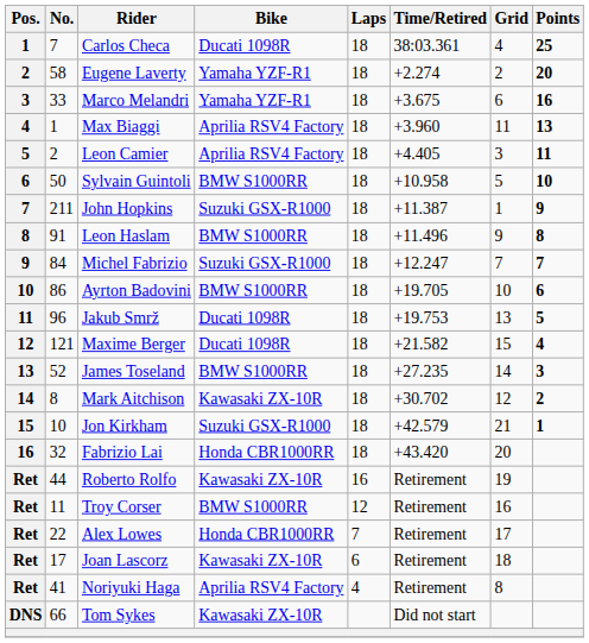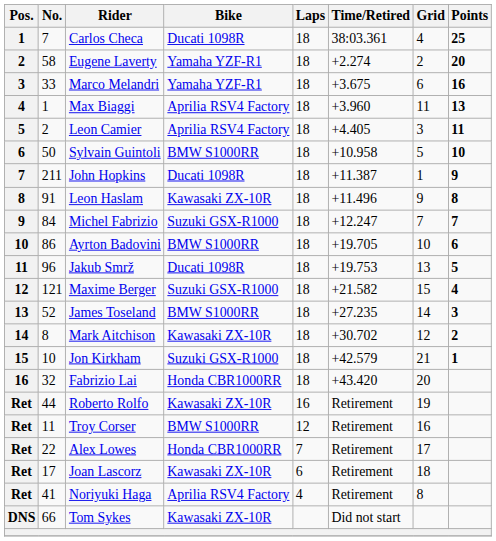 <table class="wikitable" style="font-size: 95%;">
 <tr>
 <th>Pos.</th>
 <th>No.</th>
 <th>Rider</th>
 <th>Bike</th>
 <th>Laps</th>
 <th>Time/Retired</th>
 <th>Grid</th>
 <th>Points</th>
 </tr>
 <tr>
 <th>1</th>
 <td>7</td>
 <td> <a href='#'>Carlos Checa</a></td>
 <td><a href='#'>Ducati 1098R</a></td>
 <td>18</td>
 <td>38:03.361</td>
 <td>4</td>
 <td><strong>25</strong></td>
 </tr>
 <tr>
 <th>2</th>
 <td>58</td>
 <td> <a href='#'>Eugene Laverty</a></td>
 <td><a href='#'>Yamaha YZF-R1</a></td>
 <td>18</td>
 <td>+2.274</td>
 <td>2</td>
 <td><strong>20</strong></td>
 </tr>
 <tr>
 <th>3</th>
 <td>33</td>
 <td> <a href='#'>Marco Melandri</a></td>
 <td><a href='#'>Yamaha YZF-R1</a></td>
 <td>18</td>
 <td>+3.675</td>
 <td>6</td>
 <td><strong>16</strong></td>
 </tr>
 <tr>
 <th>4</th>
 <td>1</td>
 <td> <a href='#'>Max Biaggi</a></td>
 <td><a href='#'>Aprilia RSV4 Factory</a></td>
 <td>18</td>
 <td>+3.960</td>
 <td>11</td>
 <td><strong>13</strong></td>
 </tr>
 <tr>
 <th>5</th>
 <td>2</td>
 <td> <a href='#'>Leon Camier</a></td>
 <td><a href='#'>Aprilia RSV4 Factory</a></td>
 <td>18</td>
 <td>+4.405</td>
 <td>3</td>
 <td><strong>11</strong></td>
 </tr>
 <tr>
 <th>6</th>
 <td>50</td>
 <td> <a href='#'>Sylvain Guintoli</a></td>
 <td><a href='#'>BMW S1000RR</a></td>
 <td>18</td>
 <td>+10.958</td>
 <td>5</td>
 <td><strong>10</strong></td>
 </tr>
 <tr>
 <th>7</th>
 <td>211</td>
 <td> <a href='#'>John Hopkins</a></td>
-<td><a href='#'>Suzuki GSX-R1000</a></td>
+<td><a href='#'>Ducati 1098R</a></td>
 <td>18</td>
 <td>+11.387</td>
 <td>1</td>
 <td><strong>9</strong></td>
 </tr>
 <tr>
 <th>8</th>
 <td>91</td>
 <td> <a href='#'>Leon Haslam</a></td>
-<td><a href='#'>BMW S1000RR</a></td>
+<td><a href='#'>Kawasaki ZX-10R</a></td>
 <td>18</td>
 <td>+11.496</td>
 <td>9</td>
 <td><strong>8</strong></td>
 </tr>
 <tr>
 <th>9</th>
 <td>84</td>
 <td> <a href='#'>Michel Fabrizio</a></td>
 <td><a href='#'>Suzuki GSX-R1000</a></td>
 <td>18</td>
 <td>+12.247</td>
 <td>7</td>
 <td><strong>7</strong></td>
 </tr>
 <tr>
 <th>10</th>
 <td>86</td>
 <td> <a href='#'>Ayrton Badovini</a></td>
 <td><a href='#'>BMW S1000RR</a></td>
 <td>18</td>
 <td>+19.705</td>
 <td>10</td>
 <td><strong>6</strong></td>
 </tr>
 <tr>
 <th>11</th>
 <td>96</td>
 <td> <a href='#'>Jakub Smrž</a></td>
 <td><a href='#'>Ducati 1098R</a></td>
 <td>18</td>
 <td>+19.753</td>
 <td>13</td>
 <td><strong>5</strong></td>
 </tr>
 <tr>
 <th>12</th>
 <td>121</td>
 <td> <a href='#'>Maxime Berger</a></td>
-<td><a href='#'>Ducati 1098R</a></td>
+<td><a href='#'>Suzuki GSX-R1000</a></td>
 <td>18</td>
 <td>+21.582</td>
 <td>15</td>
 <td><strong>4</strong></td>
 </tr>
 <tr>
 <th>13</th>
 <td>52</td>
 <td> <a href='#'>James Toseland</a></td>
 <td><a href='#'>BMW S1000RR</a></td>
 <td>18</td>
 <td>+27.235</td>
 <td>14</td>
 <td><strong>3</strong></td>
 </tr>
 <tr>
 <th>14</th>
 <td>8</td>
 <td> <a href='#'>Mark Aitchison</a></td>
 <td><a href='#'>Kawasaki ZX-10R</a></td>
 <td>18</td>
 <td>+30.702</td>
 <td>12</td>
 <td><strong>2</strong></td>
 </tr>
 <tr>
 <th>15</th>
 <td>10</td>
 <td> <a href='#'>Jon Kirkham</a></td>
 <td><a href='#'>Suzuki GSX-R1000</a></td>
 <td>18</td>
 <td>+42.579</td>
 <td>21</td>
 <td><strong>1</strong></td>
 </tr>
 <tr>
 <th>16</th>
 <td>32</td>
 <td> <a href='#'>Fabrizio Lai</a></td>
 <td><a href='#'>Honda CBR1000RR</a></td>
 <td>18</td>
 <td>+43.420</td>
 <td>20</td>
 <td></td>
 </tr>
 <tr>
 <th>Ret</th>
 <td>44</td>
 <td> <a href='#'>Roberto Rolfo</a></td>
 <td><a href='#'>Kawasaki ZX-10R</a></td>
 <td>16</td>
 <td>Retirement</td>
 <td>19</td>
 <td></td>
 </tr>
 <tr>
 <th>Ret</th>
 <td>11</td>
 <td> <a href='#'>Troy Corser</a></td>
 <td><a href='#'>BMW S1000RR</a></td>
 <td>12</td>
 <td>Retirement</td>
 <td>16</td>
 <td></td>
 </tr>
 <tr>
 <th>Ret</th>
 <td>22</td>
 <td> <a href='#'>Alex Lowes</a></td>
 <td><a href='#'>Honda CBR1000RR</a></td>
 <td>7</td>
 <td>Retirement</td>
 <td>17</td>
 <td></td>
 </tr>
 <tr>
 <th>Ret</th>
 <td>17</td>
 <td> <a href='#'>Joan Lascorz</a></td>
 <td><a href='#'>Kawasaki ZX-10R</a></td>
 <td>6</td>
 <td>Retirement</td>
 <td>18</td>
 <td></td>
 </tr>
 <tr>
 <th>Ret</th>
 <td>41</td>
 <td> <a href='#'>Noriyuki Haga</a></td>
 <td><a href='#'>Aprilia RSV4 Factory</a></td>
 <td>4</td>
 <td>Retirement</td>
 <td>8</td>
 <td></td>
 </tr>
 <tr>
 <th>DNS</th>
 <td>66</td>
 <td> <a href='#'>Tom Sykes</a></td>
 <td><a href='#'>Kawasaki ZX-10R</a></td>
 <td></td>
 <td>Did not start</td>
 <td></td>
 <td></td>
 </tr>
 <tr>
 <th colspan=8></th>
 </tr>
 <tr>
 </tr>
 </table>
